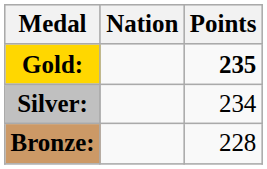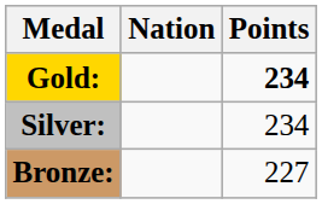 <table class="wikitable">
 <tr>
 <th>Medal</th>
 <th>Nation</th>
 <th>Points</th>
 </tr>
 <tr>
 <td style="text-align:center;background-color:gold;"><strong>Gold:</strong></td>
 <td><strong></strong></td>
-<td align="right"><strong>235</strong></td>
+<td align="right"><strong>234</strong></td>
 </tr>
 <tr>
 <td style="text-align:center;background-color:silver;"><strong>Silver:</strong></td>
 <td></td>
 <td align="right">234</td>
 </tr>
 <tr>
 <td style="text-align:center;background-color:#CC9966;"><strong>Bronze:</strong></td>
 <td></td>
-<td align="right">228</td>
+<td align="right">227</td>
 </tr>
 </table>
